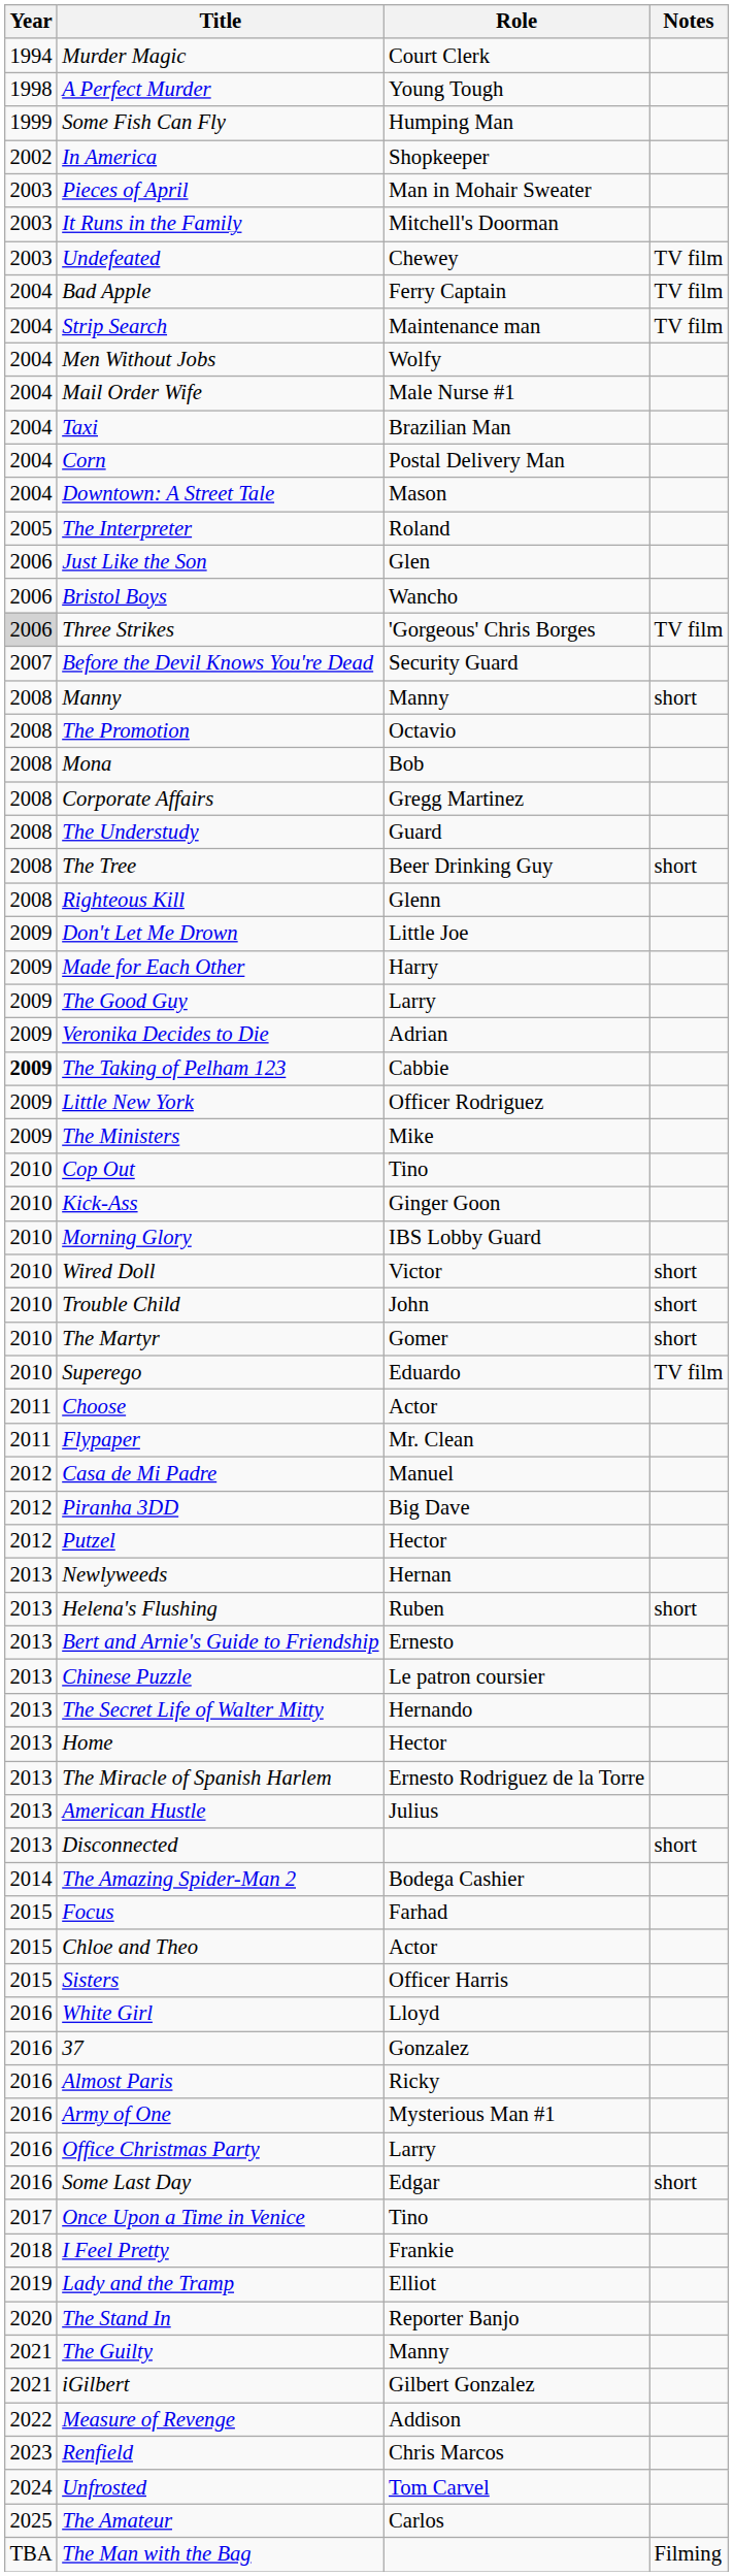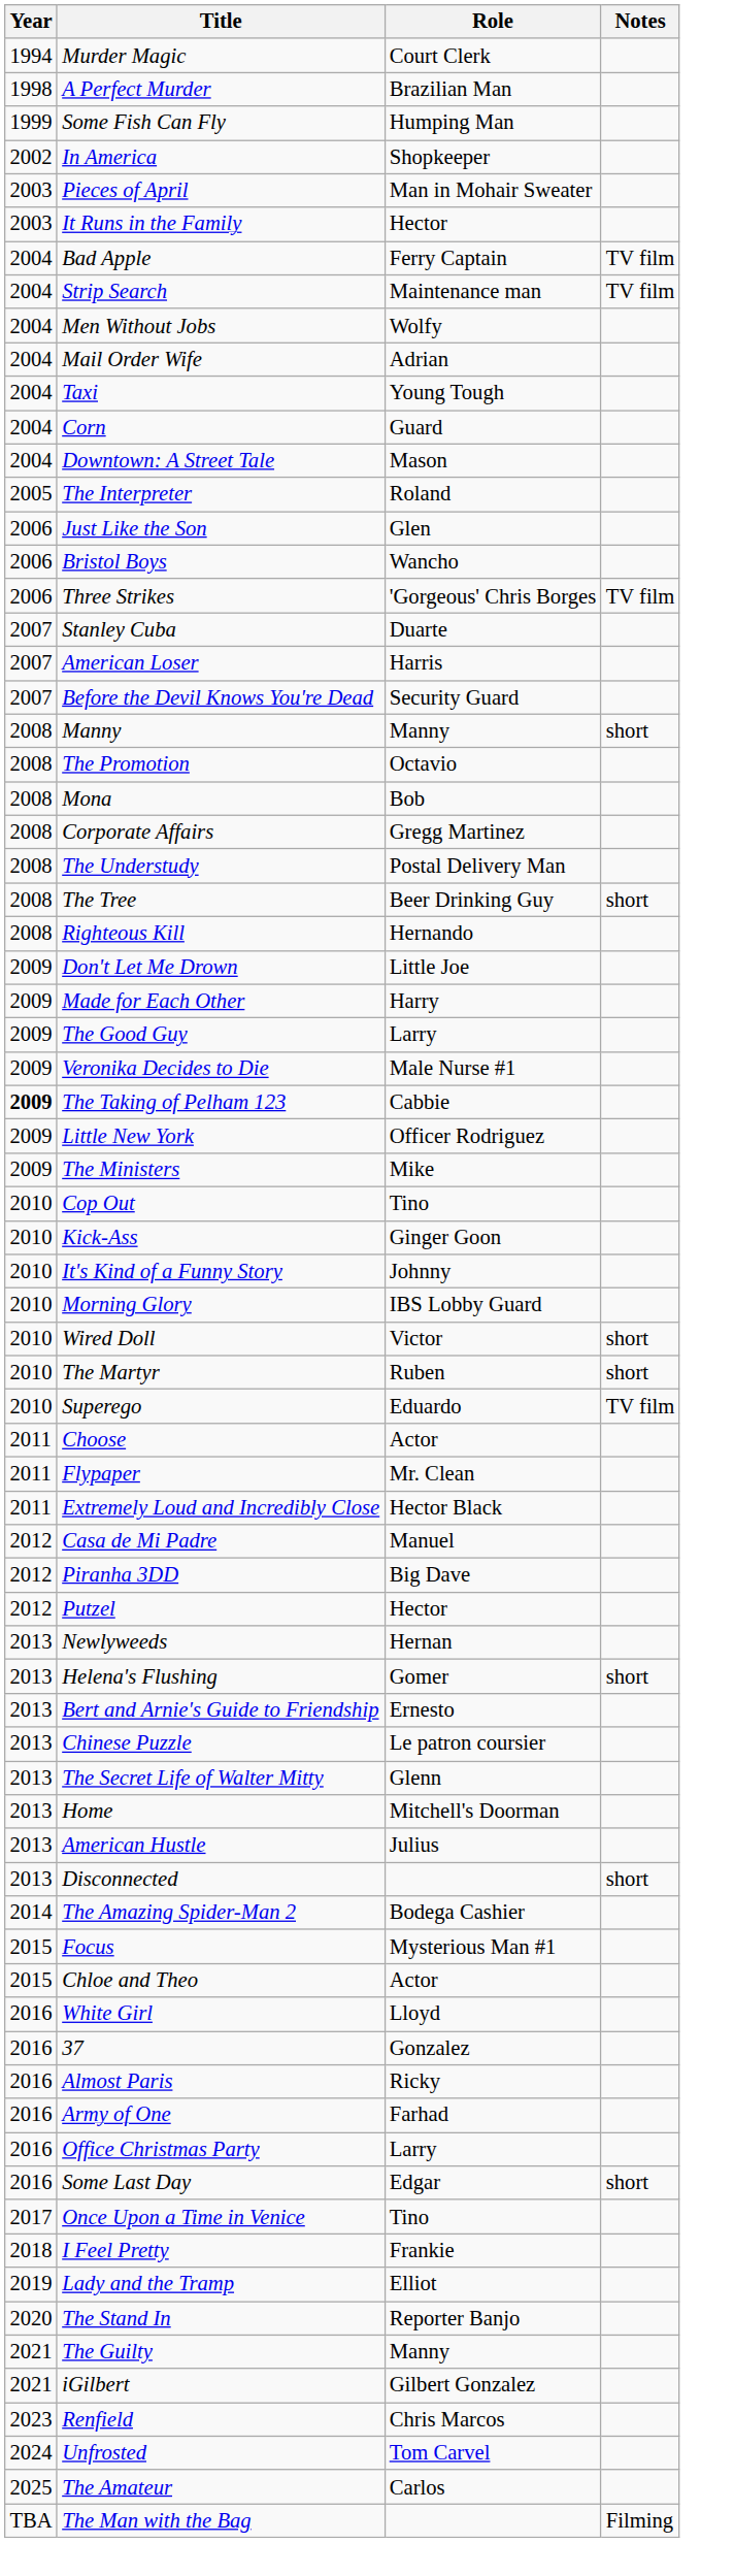 <table class="wikitable sortable">
 <tr>
 <th>Year</th>
 <th>Title</th>
 <th>Role</th>
 <th class="unsortable">Notes</th>
 </tr>
 <tr>
 <td>1994</td>
 <td><em>Murder Magic</em></td>
 <td>Court Clerk</td>
 <td></td>
 </tr>
 <tr>
 <td>1998</td>
 <td><em><a href='#'>A Perfect Murder</a></em></td>
-<td>Young Tough</td>
+<td>Brazilian Man</td>
 <td></td>
 </tr>
 <tr>
 <td>1999</td>
 <td><em>Some Fish Can Fly</em></td>
 <td>Humping Man</td>
 <td></td>
 </tr>
 <tr>
 <td>2002</td>
 <td><em><a href='#'>In America</a></em></td>
 <td>Shopkeeper</td>
 <td></td>
 </tr>
 <tr>
 <td>2003</td>
 <td><em><a href='#'>Pieces of April</a></em></td>
 <td>Man in Mohair Sweater</td>
 <td></td>
 </tr>
 <tr>
 <td>2003</td>
 <td><em><a href='#'>It Runs in the Family</a></em></td>
-<td>Mitchell's Doorman</td>
+<td>Hector</td>
 <td></td>
-</tr>
-<tr>
-<td>2003</td>
-<td><em><a href='#'>Undefeated</a></em></td>
-<td>Chewey</td>
-<td>TV film</td>
 </tr>
 <tr>
 <td>2004</td>
 <td><em>Bad Apple</em></td>
 <td>Ferry Captain</td>
 <td>TV film</td>
 </tr>
 <tr>
 <td>2004</td>
 <td><em><a href='#'>Strip Search</a></em></td>
 <td>Maintenance man</td>
 <td>TV film</td>
 </tr>
 <tr>
 <td>2004</td>
 <td><em>Men Without Jobs</em></td>
 <td>Wolfy</td>
 <td></td>
 </tr>
 <tr>
 <td>2004</td>
 <td><em>Mail Order Wife</em></td>
-<td>Male Nurse #1</td>
+<td>Adrian</td>
 <td></td>
 </tr>
 <tr>
 <td>2004</td>
 <td><em><a href='#'>Taxi</a></em></td>
-<td>Brazilian Man</td>
+<td>Young Tough</td>
 <td></td>
 </tr>
 <tr>
 <td>2004</td>
 <td><em><a href='#'>Corn</a></em></td>
-<td>Postal Delivery Man</td>
+<td>Guard</td>
 <td></td>
 </tr>
 <tr>
 <td>2004</td>
 <td><em><a href='#'>Downtown: A Street Tale</a></em></td>
 <td>Mason</td>
 <td></td>
 </tr>
 <tr>
 <td>2005</td>
 <td><em><a href='#'>The Interpreter</a></em></td>
 <td>Roland</td>
 <td></td>
 </tr>
 <tr>
 <td>2006</td>
 <td><em><a href='#'>Just Like the Son</a></em></td>
 <td>Glen</td>
 <td></td>
 </tr>
 <tr>
 <td>2006</td>
 <td><em><a href='#'>Bristol Boys</a></em></td>
 <td>Wancho</td>
 <td></td>
 </tr>
 <tr>
-<td style="background: lightgrey;">2006</td>
+<td>2006</td>
 <td><em>Three Strikes</em></td>
 <td>'Gorgeous' Chris Borges</td>
 <td>TV film</td>
+</tr>
+<tr>
+<td>2007</td>
+<td><em>Stanley Cuba</em></td>
+<td>Duarte</td>
+<td></td>
+</tr>
+<tr>
+<td>2007</td>
+<td><em><a href='#'>American Loser</a></em></td>
+<td>Harris</td>
+<td></td>
 </tr>
 <tr>
 <td>2007</td>
 <td><em><a href='#'>Before the Devil Knows You're Dead</a></em></td>
 <td>Security Guard</td>
 <td></td>
 </tr>
 <tr>
 <td>2008</td>
 <td><em>Manny</em></td>
 <td>Manny</td>
 <td>short</td>
 </tr>
 <tr>
 <td>2008</td>
 <td><em><a href='#'>The Promotion</a></em></td>
 <td>Octavio</td>
 <td></td>
 </tr>
 <tr>
 <td>2008</td>
 <td><em>Mona</em></td>
 <td>Bob</td>
 <td></td>
 </tr>
 <tr>
 <td>2008</td>
 <td><em>Corporate Affairs</em></td>
 <td>Gregg Martinez</td>
 <td></td>
 </tr>
 <tr>
 <td>2008</td>
 <td><em><a href='#'>The Understudy</a></em></td>
-<td>Guard</td>
+<td>Postal Delivery Man</td>
 <td></td>
 </tr>
 <tr>
 <td>2008</td>
 <td><em>The Tree</em></td>
 <td>Beer Drinking Guy</td>
 <td>short</td>
 </tr>
 <tr>
 <td>2008</td>
 <td><em><a href='#'>Righteous Kill</a></em></td>
-<td>Glenn</td>
+<td>Hernando</td>
 <td></td>
 </tr>
 <tr>
 <td>2009</td>
 <td><em><a href='#'>Don't Let Me Drown</a></em></td>
 <td>Little Joe</td>
 <td></td>
 </tr>
 <tr>
 <td>2009</td>
 <td><em><a href='#'>Made for Each Other</a></em></td>
 <td>Harry</td>
 <td></td>
 </tr>
 <tr>
 <td>2009</td>
 <td><em><a href='#'>The Good Guy</a></em></td>
 <td>Larry</td>
 <td></td>
 </tr>
 <tr>
 <td>2009</td>
 <td><em><a href='#'>Veronika Decides to Die</a></em></td>
-<td>Adrian</td>
+<td>Male Nurse #1</td>
 <td></td>
 </tr>
 <tr>
 <td><strong>2009</strong></td>
 <td><em><a href='#'>The Taking of Pelham 123</a></em></td>
 <td>Cabbie</td>
 <td></td>
 </tr>
 <tr>
 <td>2009</td>
 <td><em><a href='#'>Little New York</a></em></td>
 <td>Officer Rodriguez</td>
 <td></td>
 </tr>
 <tr>
 <td>2009</td>
 <td><em><a href='#'>The Ministers</a></em></td>
 <td>Mike</td>
 <td></td>
 </tr>
 <tr>
 <td>2010</td>
 <td><em><a href='#'>Cop Out</a></em></td>
 <td>Tino</td>
 <td></td>
 </tr>
 <tr>
 <td>2010</td>
 <td><em><a href='#'>Kick-Ass</a></em></td>
 <td>Ginger Goon</td>
 <td></td>
 </tr>
 <tr>
 <td>2010</td>
+<td><em><a href='#'>It's Kind of a Funny Story</a></em></td>
+<td>Johnny</td>
+<td></td>
+</tr>
+<tr>
+<td>2010</td>
 <td><em><a href='#'>Morning Glory</a></em></td>
 <td>IBS Lobby Guard</td>
 <td></td>
 </tr>
 <tr>
 <td>2010</td>
 <td><em>Wired Doll</em></td>
 <td>Victor</td>
 <td>short</td>
 </tr>
 <tr>
 <td>2010</td>
-<td><em>Trouble Child</em></td>
-<td>John</td>
-<td>short</td>
-</tr>
-<tr>
-<td>2010</td>
 <td><em>The Martyr</em></td>
-<td>Gomer</td>
+<td>Ruben</td>
 <td>short</td>
 </tr>
 <tr>
 <td>2010</td>
 <td><em>Superego</em></td>
 <td>Eduardo</td>
 <td>TV film</td>
 </tr>
 <tr>
 <td>2011</td>
 <td><em><a href='#'>Choose</a></em></td>
 <td>Actor</td>
 <td></td>
 </tr>
 <tr>
 <td>2011</td>
 <td><em><a href='#'>Flypaper</a></em></td>
 <td>Mr. Clean</td>
+<td></td>
+</tr>
+<tr>
+<td>2011</td>
+<td><em><a href='#'>Extremely Loud and Incredibly Close</a></em></td>
+<td>Hector Black</td>
 <td></td>
 </tr>
 <tr>
 <td>2012</td>
 <td><em><a href='#'>Casa de Mi Padre</a></em></td>
 <td>Manuel</td>
 <td></td>
 </tr>
 <tr>
 <td>2012</td>
 <td><em><a href='#'>Piranha 3DD</a></em></td>
 <td>Big Dave</td>
 <td></td>
 </tr>
 <tr>
 <td>2012</td>
 <td><em><a href='#'>Putzel</a></em></td>
 <td>Hector</td>
 <td></td>
 </tr>
 <tr>
 <td>2013</td>
 <td><em>Newlyweeds</em></td>
 <td>Hernan</td>
 <td></td>
 </tr>
 <tr>
 <td>2013</td>
 <td><em>Helena's Flushing</em></td>
-<td>Ruben</td>
+<td>Gomer</td>
 <td>short</td>
 </tr>
 <tr>
 <td>2013</td>
 <td><em><a href='#'>Bert and Arnie's Guide to Friendship</a></em></td>
 <td>Ernesto</td>
 <td></td>
 </tr>
 <tr>
 <td>2013</td>
 <td><em><a href='#'>Chinese Puzzle</a></em></td>
 <td>Le patron coursier</td>
 <td></td>
 </tr>
 <tr>
 <td>2013</td>
 <td><em><a href='#'>The Secret Life of Walter Mitty</a></em></td>
-<td>Hernando</td>
+<td>Glenn</td>
 <td></td>
 </tr>
 <tr>
 <td>2013</td>
 <td><em>Home</em></td>
-<td>Hector</td>
-<td></td>
-</tr>
-<tr>
-<td>2013</td>
-<td><em>The Miracle of Spanish Harlem</em></td>
-<td>Ernesto Rodriguez de la Torre</td>
+<td>Mitchell's Doorman</td>
 <td></td>
 </tr>
 <tr>
 <td>2013</td>
 <td><em><a href='#'>American Hustle</a></em></td>
 <td>Julius</td>
 <td></td>
 </tr>
 <tr>
 <td>2013</td>
 <td><em>Disconnected</em></td>
 <td></td>
 <td>short</td>
 </tr>
 <tr>
 <td>2014</td>
 <td><em><a href='#'>The Amazing Spider-Man 2</a></em></td>
 <td>Bodega Cashier</td>
 <td></td>
 </tr>
 <tr>
 <td>2015</td>
 <td><em><a href='#'>Focus</a></em></td>
-<td>Farhad</td>
+<td>Mysterious Man #1</td>
 <td></td>
 </tr>
 <tr>
 <td>2015</td>
 <td><em>Chloe and Theo</em></td>
 <td>Actor</td>
-<td></td>
-</tr>
-<tr>
-<td>2015</td>
-<td><em><a href='#'>Sisters</a></em></td>
-<td>Officer Harris</td>
 <td></td>
 </tr>
 <tr>
 <td>2016</td>
 <td><em><a href='#'>White Girl</a></em></td>
 <td>Lloyd</td>
 <td></td>
 </tr>
 <tr>
 <td>2016</td>
 <td><em>37</em></td>
 <td>Gonzalez</td>
 <td></td>
 </tr>
 <tr>
 <td>2016</td>
 <td><em><a href='#'>Almost Paris</a></em></td>
 <td>Ricky</td>
 <td></td>
 </tr>
 <tr>
 <td>2016</td>
 <td><em><a href='#'>Army of One</a></em></td>
-<td>Mysterious Man #1</td>
+<td>Farhad</td>
 <td></td>
 </tr>
 <tr>
 <td>2016</td>
 <td><em><a href='#'>Office Christmas Party</a></em></td>
 <td>Larry</td>
 <td></td>
 </tr>
 <tr>
 <td>2016</td>
 <td><em>Some Last Day</em></td>
 <td>Edgar</td>
 <td>short</td>
 </tr>
 <tr>
 <td>2017</td>
 <td><em><a href='#'>Once Upon a Time in Venice</a></em></td>
 <td>Tino</td>
 <td></td>
 </tr>
 <tr>
 <td>2018</td>
 <td><em><a href='#'>I Feel Pretty</a></em></td>
 <td>Frankie</td>
 <td></td>
 </tr>
 <tr>
 <td>2019</td>
 <td><em><a href='#'>Lady and the Tramp</a></em></td>
 <td>Elliot</td>
 <td></td>
 </tr>
 <tr>
 <td>2020</td>
 <td><em><a href='#'>The Stand In</a></em></td>
 <td>Reporter Banjo</td>
 <td></td>
 </tr>
 <tr>
 <td>2021</td>
 <td><em><a href='#'>The Guilty</a></em></td>
 <td>Manny</td>
 <td></td>
 </tr>
 <tr>
 <td>2021</td>
 <td><em>iGilbert</em></td>
 <td>Gilbert Gonzalez</td>
 <td></td>
 </tr>
 <tr>
-<td>2022</td>
-<td><em><a href='#'>Measure of Revenge</a></em></td>
-<td>Addison</td>
-<td></td>
-</tr>
-<tr>
 <td>2023</td>
 <td><em><a href='#'>Renfield</a></em></td>
 <td>Chris Marcos</td>
 <td></td>
 </tr>
 <tr>
 <td>2024</td>
 <td><em><a href='#'>Unfrosted</a></em></td>
 <td><a href='#'>Tom Carvel</a></td>
 <td></td>
 </tr>
 <tr>
 <td>2025</td>
 <td><em><a href='#'>The Amateur</a></em></td>
 <td>Carlos</td>
 <td></td>
 </tr>
 <tr>
 <td>TBA</td>
 <td><a href='#'><em>The Man with the Bag</em></a></td>
 <td></td>
 <td>Filming</td>
 </tr>
 </table>
